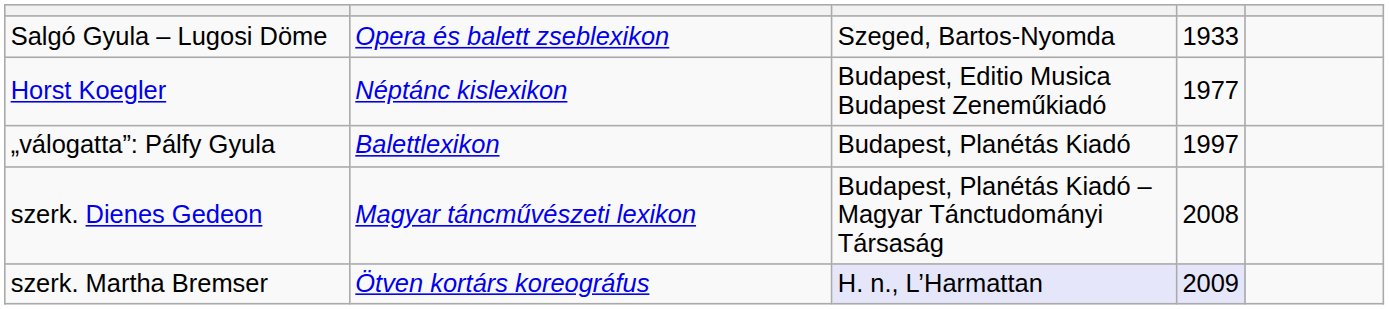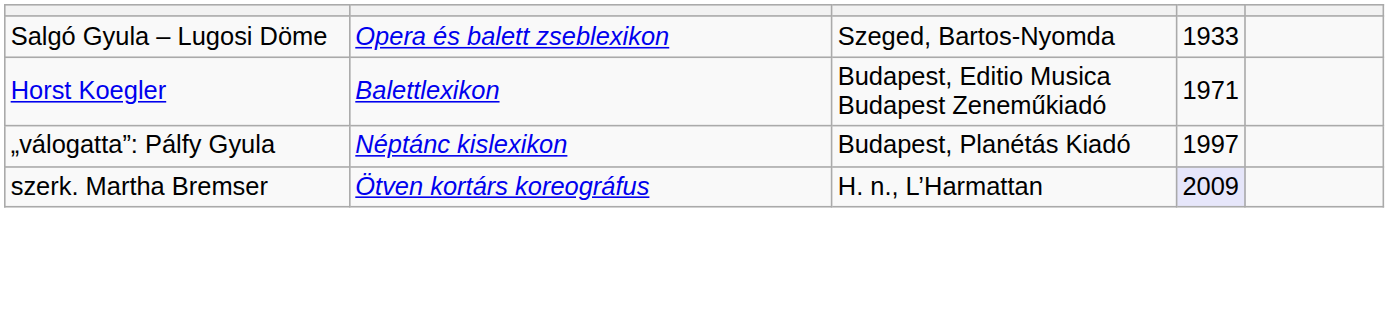 <table class="wikitable sortable">
 <tr>
 <th bgcolor="#DAA520" width="25%"></th>
 <th bgcolor="#DAA520" width="35%"></th>
 <th bgcolor="#DAA520" width="25%"></th>
 <th bgcolor="#DAA520" width="5%"></th>
 <th bgcolor="#DAA520" width="10%"></th>
 </tr>
 <tr>
 <td>Salgó Gyula – Lugosi Döme</td>
 <td><em><a href='#'>Opera és balett zseblexikon</a></em></td>
 <td>Szeged, Bartos-Nyomda</td>
 <td>1933</td>
 <td></td>
 </tr>
 <tr>
 <td><a href='#'>Horst Koegler</a></td>
-<td><em><a href='#'>Néptánc kislexikon</a></em></td>
+<td><em><a href='#'>Balettlexikon</a></em></td>
 <td>Budapest, Editio Musica Budapest Zeneműkiadó</td>
-<td>1977</td>
+<td>1971</td>
 <td></td>
 </tr>
 <tr>
 <td>„válogatta”: Pálfy Gyula</td>
-<td><em><a href='#'>Balettlexikon</a></em></td>
+<td><em><a href='#'>Néptánc kislexikon</a></em></td>
 <td>Budapest, Planétás Kiadó</td>
 <td>1997</td>
 <td></td>
 </tr>
 <tr>
-<td>szerk. <a href='#'>Dienes Gedeon</a></td>
-<td><em><a href='#'>Magyar táncművészeti lexikon</a></em></td>
-<td>Budapest, Planétás Kiadó – Magyar Tánctudományi Társaság</td>
-<td>2008</td>
-<td></td>
-</tr>
-<tr>
 <td>szerk. Martha Bremser</td>
 <td><em><a href='#'>Ötven kortárs koreográfus</a></em></td>
-<td style="background: lavender;">H. n., L’Harmattan</td>
+<td>H. n., L’Harmattan</td>
 <td style="background: lavender;">2009</td>
 <td></td>
 </tr>
 </table>
